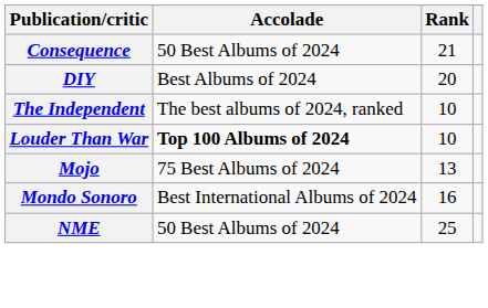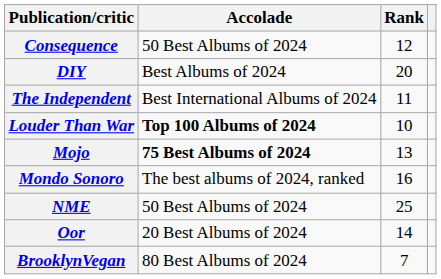 <table class="wikitable sortable plainrowheaders">
 <tr>
 <th scope="col">Publication/critic</th>
 <th scope="col">Accolade</th>
 <th scope="col">Rank</th>
 <th scope="col" class="unsortable"></th>
 </tr>
 <tr>
 <th scope="row"><em><a href='#'>Consequence</a></em></th>
 <td>50 Best Albums of 2024</td>
-<td style="text-align: center;">21</td>
+<td style="text-align: center;">12</td>
 <td style="text-align: center;"></td>
 </tr>
 <tr>
 <th scope="row"><em><a href='#'>DIY</a></em></th>
 <td>Best Albums of 2024</td>
 <td style="text-align: center;">20</td>
 <td style="text-align: center;"></td>
 </tr>
 <tr>
 <th scope="row"><em><a href='#'>The Independent</a></em></th>
-<td>The best albums of 2024, ranked</td>
-<td style="text-align: center;">10</td>
+<td>Best International Albums of 2024</td>
+<td style="text-align: center;">11</td>
 <td style="text-align: center;"></td>
 </tr>
 <tr>
 <th scope="row"><em><a href='#'>Louder Than War</a></em></th>
 <td><strong>Top 100 Albums of 2024</strong></td>
 <td style="text-align: center;">10</td>
 <td style="text-align: center;"></td>
 </tr>
 <tr>
 <th scope="row"><em><a href='#'>Mojo</a></em></th>
-<td>75 Best Albums of 2024</td>
+<td><strong>75 Best Albums of 2024</strong></td>
 <td style="text-align: center;">13</td>
 <td style="text-align: center;"></td>
 </tr>
 <tr>
 <th scope="row"><em><a href='#'>Mondo Sonoro</a></em></th>
-<td>Best International Albums of 2024</td>
+<td>The best albums of 2024, ranked</td>
 <td style="text-align: center;">16</td>
 <td style="text-align: center;"></td>
 </tr>
 <tr>
 <th scope="row"><em><a href='#'>NME</a></em></th>
 <td>50 Best Albums of 2024</td>
 <td style="text-align: center;">25</td>
 <td style="text-align: center;"></td>
 </tr>
+<tr>
+<th scope="row"><em><a href='#'>Oor</a></em></th>
+<td>20 Best Albums of 2024</td>
+<td style="text-align: center;">14</td>
+<td style="text-align: center;"></td>
+</tr>
+<tr>
+<th scope="row"><em><a href='#'>BrooklynVegan</a></em></th>
+<td>80 Best Albums of 2024</td>
+<td style="text-align: center;">7</td>
+<td style="text-align: center;"></td>
+</tr>
 </table>
